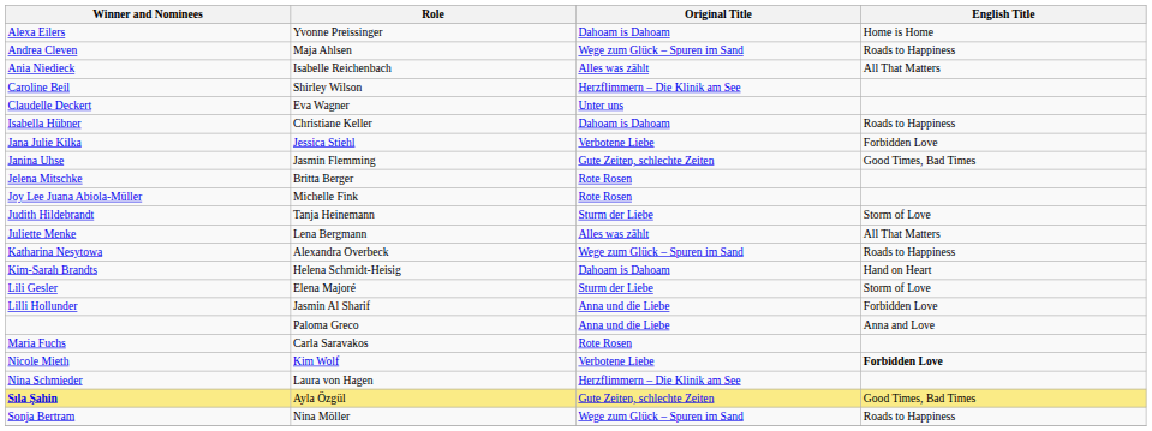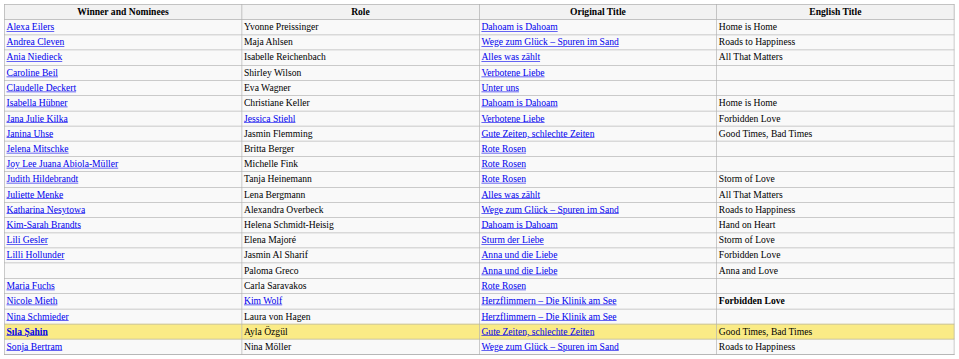 <table class="wikitable" width="100%">
 <tr bgcolor="#bebebe">
 <th width="25%">Winner and Nominees</th>
 <th width="25%">Role</th>
 <th width="25%">Original Title</th>
 <th width="25%">English Title</th>
 </tr>
 <tr>
 <td><a href='#'>Alexa Eilers</a></td>
 <td>Yvonne Preissinger</td>
 <td><a href='#'>Dahoam is Dahoam</a></td>
 <td>Home is Home</td>
 </tr>
 <tr>
 <td><a href='#'>Andrea Cleven</a></td>
 <td>Maja Ahlsen</td>
 <td><a href='#'>Wege zum Glück – Spuren im Sand</a></td>
 <td>Roads to Happiness</td>
 </tr>
 <tr>
 <td><a href='#'>Ania Niedieck</a></td>
 <td>Isabelle Reichenbach</td>
 <td><a href='#'>Alles was zählt</a></td>
 <td>All That Matters</td>
 </tr>
 <tr>
 <td><a href='#'>Caroline Beil</a></td>
 <td>Shirley Wilson</td>
-<td><a href='#'>Herzflimmern – Die Klinik am See</a></td>
+<td><a href='#'>Verbotene Liebe</a></td>
 <td></td>
 </tr>
 <tr>
 <td><a href='#'>Claudelle Deckert</a></td>
 <td>Eva Wagner</td>
 <td><a href='#'>Unter uns</a></td>
 <td></td>
 </tr>
 <tr>
 <td><a href='#'>Isabella Hübner</a></td>
 <td>Christiane Keller</td>
 <td><a href='#'>Dahoam is Dahoam</a></td>
-<td>Roads to Happiness</td>
+<td>Home is Home</td>
 </tr>
 <tr>
 <td><a href='#'>Jana Julie Kilka</a></td>
 <td><a href='#'>Jessica Stiehl</a></td>
 <td><a href='#'>Verbotene Liebe</a></td>
 <td>Forbidden Love</td>
 </tr>
 <tr>
 <td><a href='#'>Janina Uhse</a></td>
 <td>Jasmin Flemming</td>
 <td><a href='#'>Gute Zeiten, schlechte Zeiten</a></td>
 <td>Good Times, Bad Times</td>
 </tr>
 <tr>
 <td><a href='#'>Jelena Mitschke</a></td>
 <td>Britta Berger</td>
 <td><a href='#'>Rote Rosen</a></td>
 <td></td>
 </tr>
 <tr>
 <td><a href='#'>Joy Lee Juana Abiola-Müller</a></td>
 <td>Michelle Fink</td>
 <td><a href='#'>Rote Rosen</a></td>
 <td></td>
 </tr>
 <tr>
 <td><a href='#'>Judith Hildebrandt</a></td>
 <td>Tanja Heinemann</td>
-<td><a href='#'>Sturm der Liebe</a></td>
+<td><a href='#'>Rote Rosen</a></td>
 <td>Storm of Love</td>
 </tr>
 <tr>
 <td><a href='#'>Juliette Menke</a></td>
 <td>Lena Bergmann</td>
 <td><a href='#'>Alles was zählt</a></td>
 <td>All That Matters</td>
 </tr>
 <tr>
 <td><a href='#'>Katharina Nesytowa</a></td>
 <td>Alexandra Overbeck</td>
 <td><a href='#'>Wege zum Glück – Spuren im Sand</a></td>
 <td>Roads to Happiness</td>
 </tr>
 <tr>
 <td><a href='#'>Kim-Sarah Brandts</a></td>
 <td>Helena Schmidt-Heisig</td>
 <td><a href='#'>Dahoam is Dahoam</a></td>
 <td>Hand on Heart</td>
 </tr>
 <tr>
 <td><a href='#'>Lili Gesler</a></td>
 <td>Elena Majoré</td>
 <td><a href='#'>Sturm der Liebe</a></td>
 <td>Storm of Love</td>
 </tr>
 <tr>
 <td><a href='#'>Lilli Hollunder</a></td>
 <td>Jasmin Al Sharif</td>
 <td><a href='#'>Anna und die Liebe</a></td>
 <td>Forbidden Love</td>
 </tr>
 <tr>
 <td></td>
 <td>Paloma Greco</td>
 <td><a href='#'>Anna und die Liebe</a></td>
 <td>Anna and Love</td>
 </tr>
 <tr>
 <td><a href='#'>Maria Fuchs</a></td>
 <td>Carla Saravakos</td>
 <td><a href='#'>Rote Rosen</a></td>
 <td></td>
 </tr>
 <tr>
 <td><a href='#'>Nicole Mieth</a></td>
 <td><a href='#'>Kim Wolf</a></td>
-<td><a href='#'>Verbotene Liebe</a></td>
+<td><a href='#'>Herzflimmern – Die Klinik am See</a></td>
 <td><strong>Forbidden Love</strong></td>
 </tr>
 <tr>
 <td><a href='#'>Nina Schmieder</a></td>
 <td>Laura von Hagen</td>
 <td><a href='#'>Herzflimmern – Die Klinik am See</a></td>
 <td></td>
 </tr>
 <tr style="background:#FAEB86">
 <td><strong><a href='#'>Sıla Şahin</a></strong></td>
 <td>Ayla Özgül</td>
 <td><a href='#'>Gute Zeiten, schlechte Zeiten</a></td>
 <td>Good Times, Bad Times</td>
 </tr>
 <tr>
 <td><a href='#'>Sonja Bertram</a></td>
 <td>Nina Möller</td>
 <td><a href='#'>Wege zum Glück – Spuren im Sand</a></td>
 <td>Roads to Happiness</td>
 </tr>
 <tr>
 </tr>
 </table>
